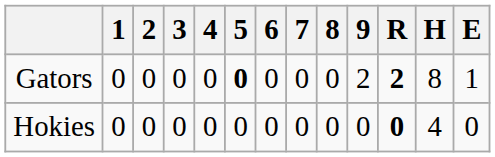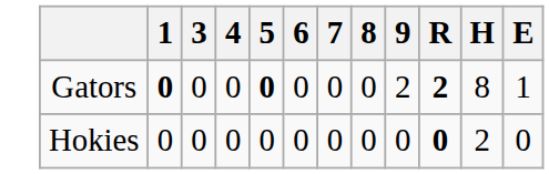 <table align = right border="2" cellpadding="4" cellspacing="0" style="margin: 1em 1em 1em 1em; background: #F9F9F9; border: 1px #aaa solid; border-collapse: collapse;">
 <tr align=center style="background: #F2F2F2;">
 <th></th>
 <th>1</th>
-<th>2</th>
 <th>3</th>
 <th>4</th>
 <th>5</th>
 <th>6</th>
 <th>7</th>
 <th>8</th>
 <th>9</th>
 <th>R</th>
 <th>H</th>
 <th>E</th>
 </tr>
 <tr align=center>
 <td>Gators</td>
-<td>0</td>
-<td>0</td>
+<td><strong>0</strong></td>
 <td>0</td>
 <td>0</td>
 <td><strong>0</strong></td>
 <td>0</td>
 <td>0</td>
 <td>0</td>
 <td>2</td>
 <td><strong>2</strong></td>
 <td>8</td>
 <td>1</td>
 </tr>
 <tr align=center>
 <td>Hokies</td>
 <td>0</td>
 <td>0</td>
 <td>0</td>
 <td>0</td>
 <td>0</td>
 <td>0</td>
 <td>0</td>
 <td>0</td>
-<td>0</td>
 <td><strong>0</strong></td>
-<td>4</td>
+<td>2</td>
 <td>0</td>
 </tr>
 </table>
